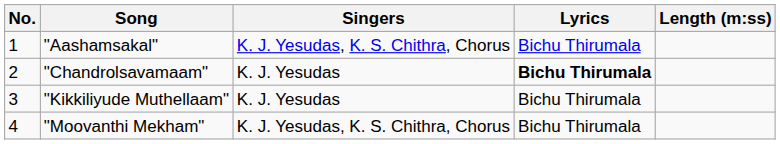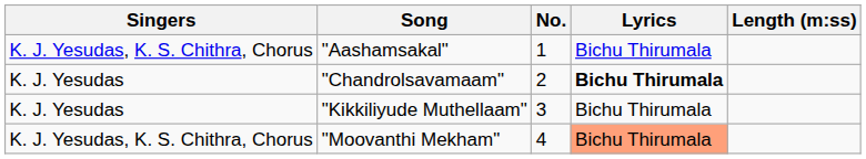 <table class="wikitable" style="font-size:95%;">
 <tr>
+<th>Singers</th>
+<th>Song</th>
 <th>No.</th>
-<th>Song</th>
-<th>Singers</th>
 <th>Lyrics</th>
 <th>Length (m:ss)</th>
 </tr>
 <tr>
+<td><a href='#'>K. J. Yesudas</a>, <a href='#'>K. S. Chithra</a>, Chorus</td>
+<td>"Aashamsakal"</td>
 <td>1</td>
-<td>"Aashamsakal"</td>
-<td><a href='#'>K. J. Yesudas</a>, <a href='#'>K. S. Chithra</a>, Chorus</td>
 <td><a href='#'>Bichu Thirumala</a></td>
 <td></td>
 </tr>
 <tr>
+<td>K. J. Yesudas</td>
+<td>"Chandrolsavamaam"</td>
 <td>2</td>
-<td>"Chandrolsavamaam"</td>
-<td>K. J. Yesudas</td>
 <td><strong>Bichu Thirumala</strong></td>
 <td></td>
 </tr>
 <tr>
+<td>K. J. Yesudas</td>
+<td>"Kikkiliyude Muthellaam"</td>
 <td>3</td>
-<td>"Kikkiliyude Muthellaam"</td>
-<td>K. J. Yesudas</td>
 <td>Bichu Thirumala</td>
 <td></td>
 </tr>
 <tr>
+<td>K. J. Yesudas, K. S. Chithra, Chorus</td>
+<td>"Moovanthi Mekham"</td>
 <td>4</td>
-<td>"Moovanthi Mekham"</td>
-<td>K. J. Yesudas, K. S. Chithra, Chorus</td>
-<td>Bichu Thirumala</td>
+<td style="background: lightsalmon;">Bichu Thirumala</td>
 <td></td>
 </tr>
 </table>
